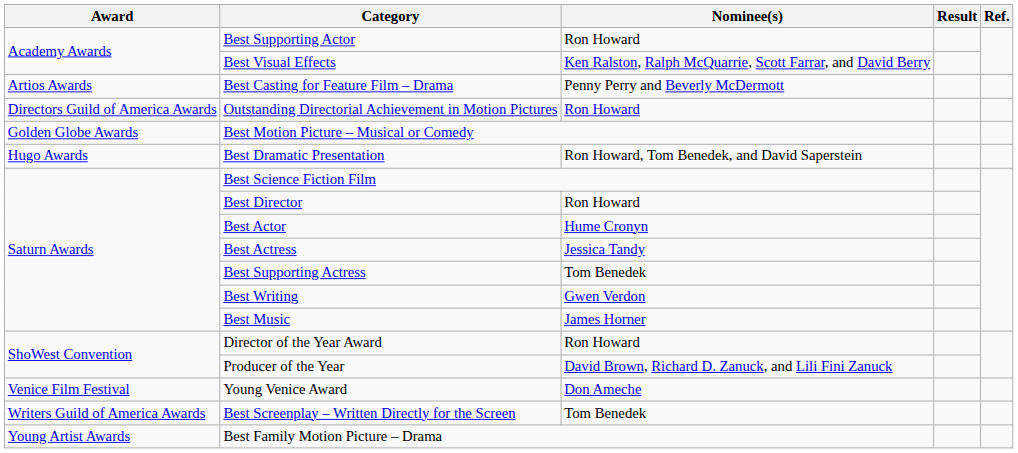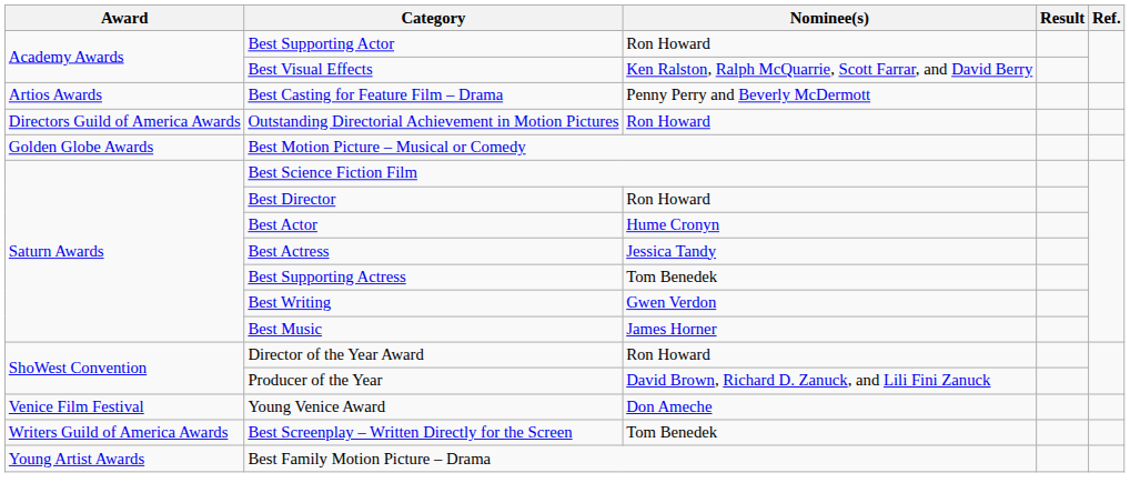 <table class="wikitable plainrowheaders">
 <tr>
 <th>Award</th>
 <th>Category</th>
 <th>Nominee(s)</th>
 <th>Result</th>
 <th>Ref.</th>
 </tr>
 <tr>
 <td rowspan="2"><a href='#'>Academy Awards</a></td>
 <td><a href='#'>Best Supporting Actor</a></td>
 <td>Ron Howard</td>
 <td></td>
 <td rowspan="2" align="center"><br></td>
 </tr>
 <tr>
 <td><a href='#'>Best Visual Effects</a></td>
 <td><a href='#'>Ken Ralston</a>, <a href='#'>Ralph McQuarrie</a>, <a href='#'>Scott Farrar</a>, and <a href='#'>David Berry</a></td>
 <td></td>
 </tr>
 <tr>
 <td><a href='#'>Artios Awards</a></td>
 <td><a href='#'>Best Casting for Feature Film – Drama</a></td>
 <td>Penny Perry and <a href='#'>Beverly McDermott</a></td>
 <td></td>
 <td align="center"></td>
 </tr>
 <tr>
 <td><a href='#'>Directors Guild of America Awards</a></td>
 <td><a href='#'>Outstanding Directorial Achievement in Motion Pictures</a></td>
 <td><a href='#'>Ron Howard</a></td>
 <td></td>
 <td align="center"></td>
 </tr>
 <tr>
 <td><a href='#'>Golden Globe Awards</a></td>
 <td colspan="2"><a href='#'>Best Motion Picture – Musical or Comedy</a></td>
-<td></td>
-<td align="center"></td>
-</tr>
-<tr>
-<td><a href='#'>Hugo Awards</a></td>
-<td><a href='#'>Best Dramatic Presentation</a></td>
-<td>Ron Howard, Tom Benedek, and David Saperstein</td>
 <td></td>
 <td align="center"></td>
 </tr>
 <tr>
 <td rowspan="7"><a href='#'>Saturn Awards</a></td>
 <td colspan="2"><a href='#'>Best Science Fiction Film</a></td>
 <td></td>
 <td rowspan="7" align="center"></td>
 </tr>
 <tr>
 <td><a href='#'>Best Director</a></td>
 <td>Ron Howard</td>
 <td></td>
 </tr>
 <tr>
 <td><a href='#'>Best Actor</a></td>
 <td><a href='#'>Hume Cronyn</a></td>
 <td></td>
 </tr>
 <tr>
 <td><a href='#'>Best Actress</a></td>
 <td><a href='#'>Jessica Tandy</a></td>
 <td></td>
 </tr>
 <tr>
 <td><a href='#'>Best Supporting Actress</a></td>
 <td>Tom Benedek</td>
 <td></td>
 </tr>
 <tr>
 <td><a href='#'>Best Writing</a></td>
 <td><a href='#'>Gwen Verdon</a></td>
 <td></td>
 </tr>
 <tr>
 <td><a href='#'>Best Music</a></td>
 <td><a href='#'>James Horner</a></td>
 <td></td>
 </tr>
 <tr>
 <td rowspan="2"><a href='#'>ShoWest Convention</a></td>
 <td>Director of the Year Award</td>
 <td>Ron Howard</td>
 <td></td>
 <td rowspan="2" align="center"></td>
 </tr>
 <tr>
 <td>Producer of the Year</td>
 <td><a href='#'>David Brown</a>, <a href='#'>Richard D. Zanuck</a>, and <a href='#'>Lili Fini Zanuck</a></td>
 <td></td>
 </tr>
 <tr>
 <td><a href='#'>Venice Film Festival</a></td>
 <td>Young Venice Award</td>
 <td><a href='#'>Don Ameche</a></td>
 <td></td>
 <td align="center"></td>
 </tr>
 <tr>
 <td><a href='#'>Writers Guild of America Awards</a></td>
 <td><a href='#'>Best Screenplay – Written Directly for the Screen</a></td>
 <td>Tom Benedek</td>
 <td></td>
 <td align="center"></td>
 </tr>
 <tr>
 <td><a href='#'>Young Artist Awards</a></td>
 <td colspan="2">Best Family Motion Picture – Drama</td>
 <td></td>
 <td align="center"></td>
 </tr>
 </table>
